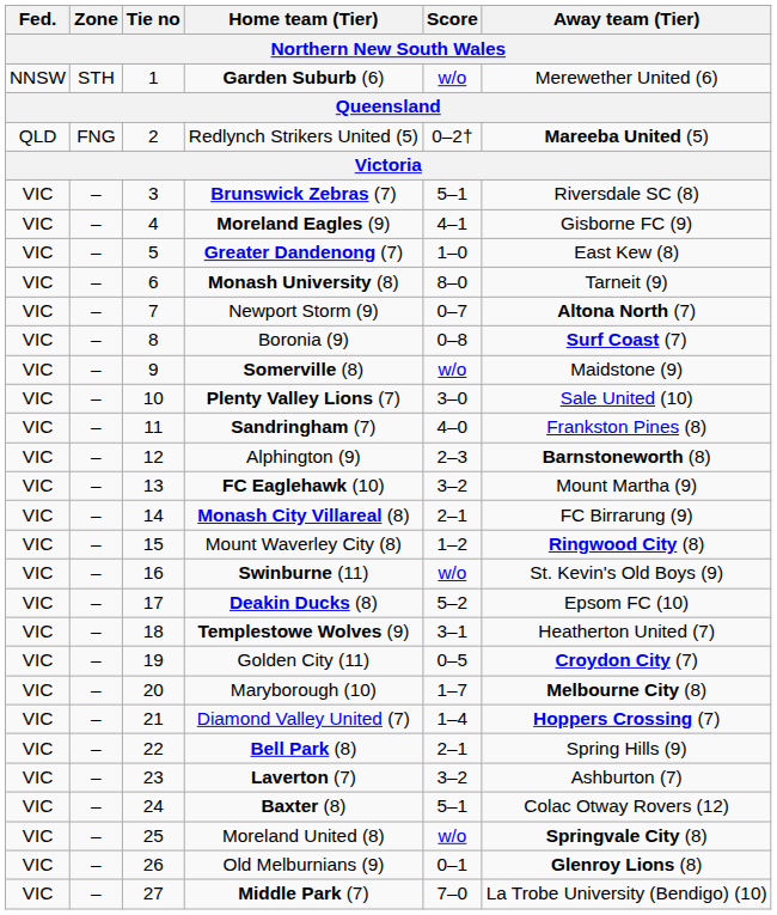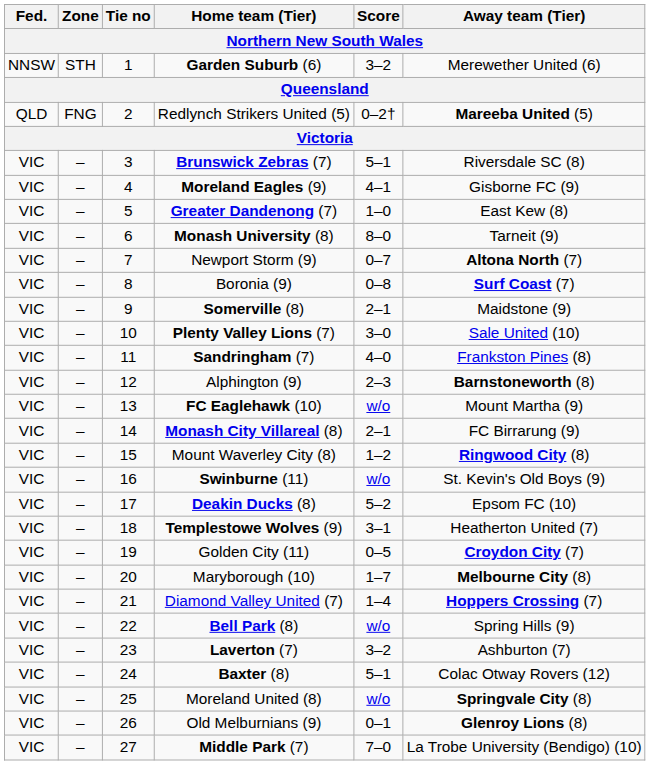 <table class="wikitable" style="text-align:center">
 <tr>
 <th>Fed.</th>
 <th>Zone</th>
 <th>Tie no</th>
 <th>Home team (Tier)</th>
 <th>Score</th>
 <th>Away team (Tier)</th>
 </tr>
 <tr>
 <th colspan=6><a href='#'>Northern New South Wales</a></th>
 </tr>
 <tr>
 <td>NNSW</td>
 <td>STH</td>
 <td>1</td>
 <td><strong>Garden Suburb</strong> (6)</td>
-<td><a href='#'>w/o</a></td>
+<td>3–2</td>
 <td>Merewether United (6)</td>
 </tr>
 <tr>
 <th colspan=6><a href='#'>Queensland</a></th>
 </tr>
 <tr>
 <td>QLD</td>
 <td>FNG</td>
 <td>2</td>
 <td>Redlynch Strikers United (5)</td>
 <td>0–2†</td>
 <td><strong>Mareeba United</strong> (5)</td>
 </tr>
 <tr>
 <th colspan=6><a href='#'>Victoria</a></th>
 </tr>
 <tr>
 <td>VIC</td>
 <td>–</td>
 <td>3</td>
 <td><strong><a href='#'>Brunswick Zebras</a></strong> (7)</td>
 <td>5–1</td>
 <td>Riversdale SC (8)</td>
 </tr>
 <tr>
 <td>VIC</td>
 <td>–</td>
 <td>4</td>
 <td><strong>Moreland Eagles</strong> (9)</td>
 <td>4–1</td>
 <td>Gisborne FC (9)</td>
 </tr>
 <tr>
 <td>VIC</td>
 <td>–</td>
 <td>5</td>
 <td><strong><a href='#'>Greater Dandenong</a></strong> (7)</td>
 <td>1–0</td>
 <td>East Kew (8)</td>
 </tr>
 <tr>
 <td>VIC</td>
 <td>–</td>
 <td>6</td>
 <td><strong>Monash University</strong> (8)</td>
 <td>8–0</td>
 <td>Tarneit (9)</td>
 </tr>
 <tr>
 <td>VIC</td>
 <td>–</td>
 <td>7</td>
 <td>Newport Storm (9)</td>
 <td>0–7</td>
 <td><strong>Altona North</strong> (7)</td>
 </tr>
 <tr>
 <td>VIC</td>
 <td>–</td>
 <td>8</td>
 <td>Boronia (9)</td>
 <td>0–8</td>
 <td><strong><a href='#'>Surf Coast</a></strong> (7)</td>
 </tr>
 <tr>
 <td>VIC</td>
 <td>–</td>
 <td>9</td>
 <td><strong>Somerville</strong> (8)</td>
-<td><a href='#'>w/o</a></td>
+<td>2–1</td>
 <td>Maidstone (9)</td>
 </tr>
 <tr>
 <td>VIC</td>
 <td>–</td>
 <td>10</td>
 <td><strong>Plenty Valley Lions</strong> (7)</td>
 <td>3–0</td>
 <td><a href='#'>Sale United</a> (10)</td>
 </tr>
 <tr>
 <td>VIC</td>
 <td>–</td>
 <td>11</td>
 <td><strong>Sandringham</strong> (7)</td>
 <td>4–0</td>
 <td><a href='#'>Frankston Pines</a> (8)</td>
 </tr>
 <tr>
 <td>VIC</td>
 <td>–</td>
 <td>12</td>
 <td>Alphington (9)</td>
 <td>2–3</td>
 <td><strong>Barnstoneworth</strong> (8)</td>
 </tr>
 <tr>
 <td>VIC</td>
 <td>–</td>
 <td>13</td>
 <td><strong>FC Eaglehawk</strong> (10)</td>
-<td>3–2</td>
+<td><a href='#'>w/o</a></td>
 <td>Mount Martha (9)</td>
 </tr>
 <tr>
 <td>VIC</td>
 <td>–</td>
 <td>14</td>
 <td><strong><a href='#'>Monash City Villareal</a></strong> (8)</td>
 <td>2–1</td>
 <td>FC Birrarung (9)</td>
 </tr>
 <tr>
 <td>VIC</td>
 <td>–</td>
 <td>15</td>
 <td>Mount Waverley City (8)</td>
 <td>1–2</td>
 <td><strong><a href='#'>Ringwood City</a></strong> (8)</td>
 </tr>
 <tr>
 <td>VIC</td>
 <td>–</td>
 <td>16</td>
 <td><strong>Swinburne</strong> (11)</td>
 <td><a href='#'>w/o</a></td>
 <td>St. Kevin's Old Boys (9)</td>
 </tr>
 <tr>
 <td>VIC</td>
 <td>–</td>
 <td>17</td>
 <td><strong><a href='#'>Deakin Ducks</a></strong> (8)</td>
 <td>5–2</td>
 <td>Epsom FC (10)</td>
 </tr>
 <tr>
 <td>VIC</td>
 <td>–</td>
 <td>18</td>
 <td><strong>Templestowe Wolves</strong> (9)</td>
 <td>3–1</td>
 <td>Heatherton United (7)</td>
 </tr>
 <tr>
 <td>VIC</td>
 <td>–</td>
 <td>19</td>
 <td>Golden City (11)</td>
 <td>0–5</td>
 <td><strong><a href='#'>Croydon City</a></strong> (7)</td>
 </tr>
 <tr>
 <td>VIC</td>
 <td>–</td>
 <td>20</td>
 <td>Maryborough (10)</td>
 <td>1–7</td>
 <td><strong>Melbourne City</strong> (8)</td>
 </tr>
 <tr>
 <td>VIC</td>
 <td>–</td>
 <td>21</td>
 <td><a href='#'>Diamond Valley United</a> (7)</td>
 <td>1–4</td>
 <td><strong><a href='#'>Hoppers Crossing</a></strong> (7)</td>
 </tr>
 <tr>
 <td>VIC</td>
 <td>–</td>
 <td>22</td>
 <td><strong><a href='#'>Bell Park</a></strong> (8)</td>
-<td>2–1</td>
+<td><a href='#'>w/o</a></td>
 <td>Spring Hills (9)</td>
 </tr>
 <tr>
 <td>VIC</td>
 <td>–</td>
 <td>23</td>
 <td><strong>Laverton</strong> (7)</td>
 <td>3–2</td>
 <td>Ashburton (7)</td>
 </tr>
 <tr>
 <td>VIC</td>
 <td>–</td>
 <td>24</td>
 <td><strong>Baxter</strong> (8)</td>
 <td>5–1</td>
 <td>Colac Otway Rovers (12)</td>
 </tr>
 <tr>
 <td>VIC</td>
 <td>–</td>
 <td>25</td>
 <td>Moreland United (8)</td>
 <td><a href='#'>w/o</a></td>
 <td><strong>Springvale City</strong> (8)</td>
 </tr>
 <tr>
 <td>VIC</td>
 <td>–</td>
 <td>26</td>
 <td>Old Melburnians (9)</td>
 <td>0–1</td>
 <td><strong>Glenroy Lions</strong> (8)</td>
 </tr>
 <tr>
 <td>VIC</td>
 <td>–</td>
 <td>27</td>
 <td><strong>Middle Park</strong> (7)</td>
 <td>7–0</td>
 <td>La Trobe University (Bendigo) (10)</td>
 </tr>
 </table>
